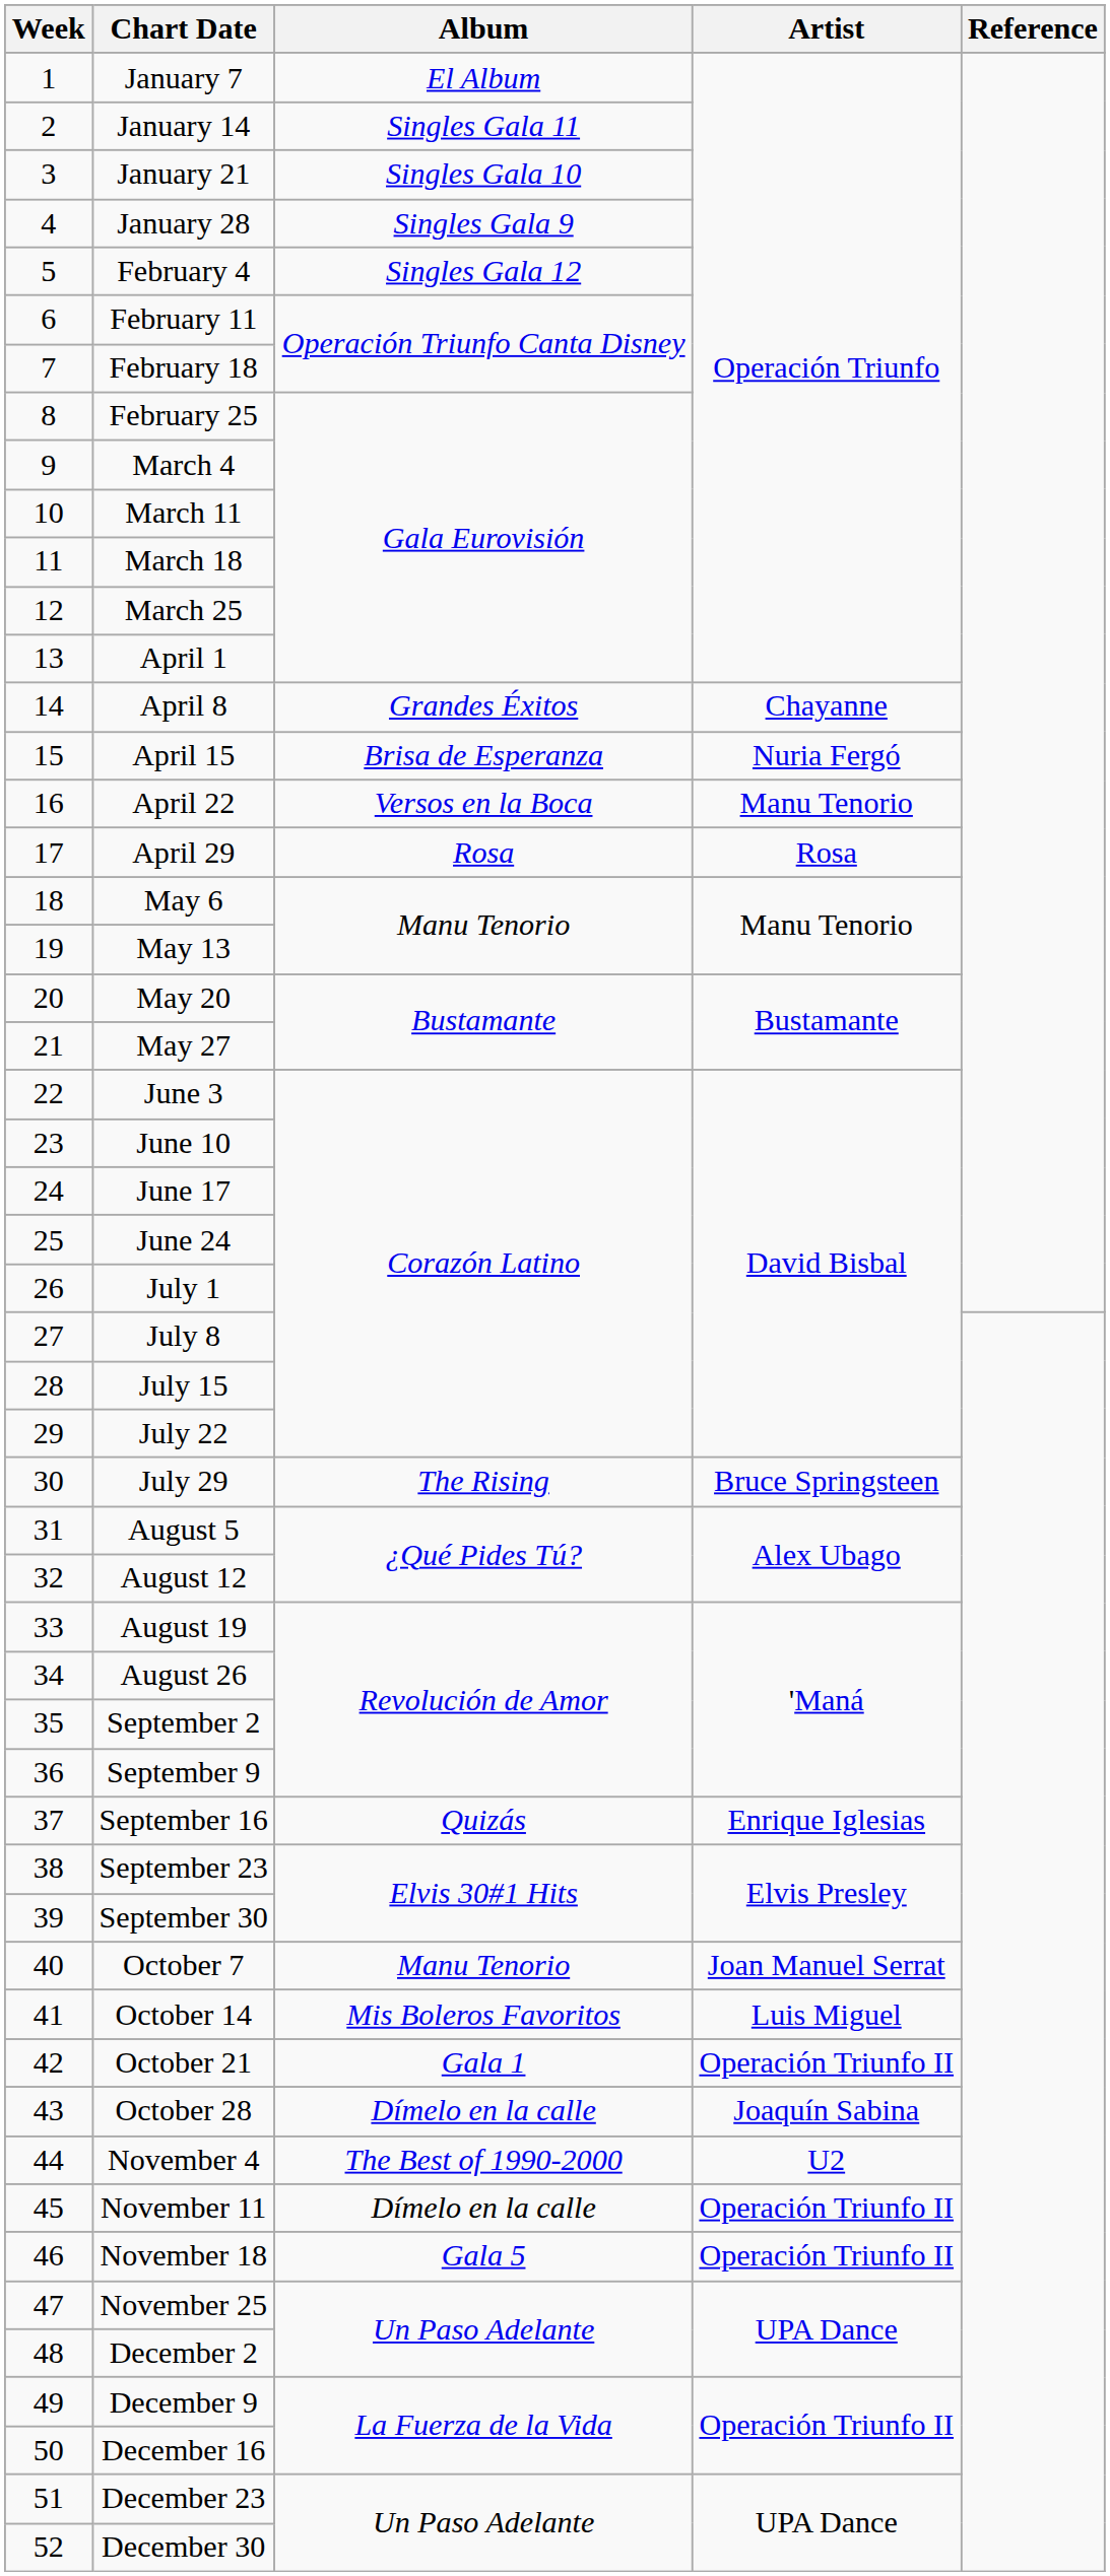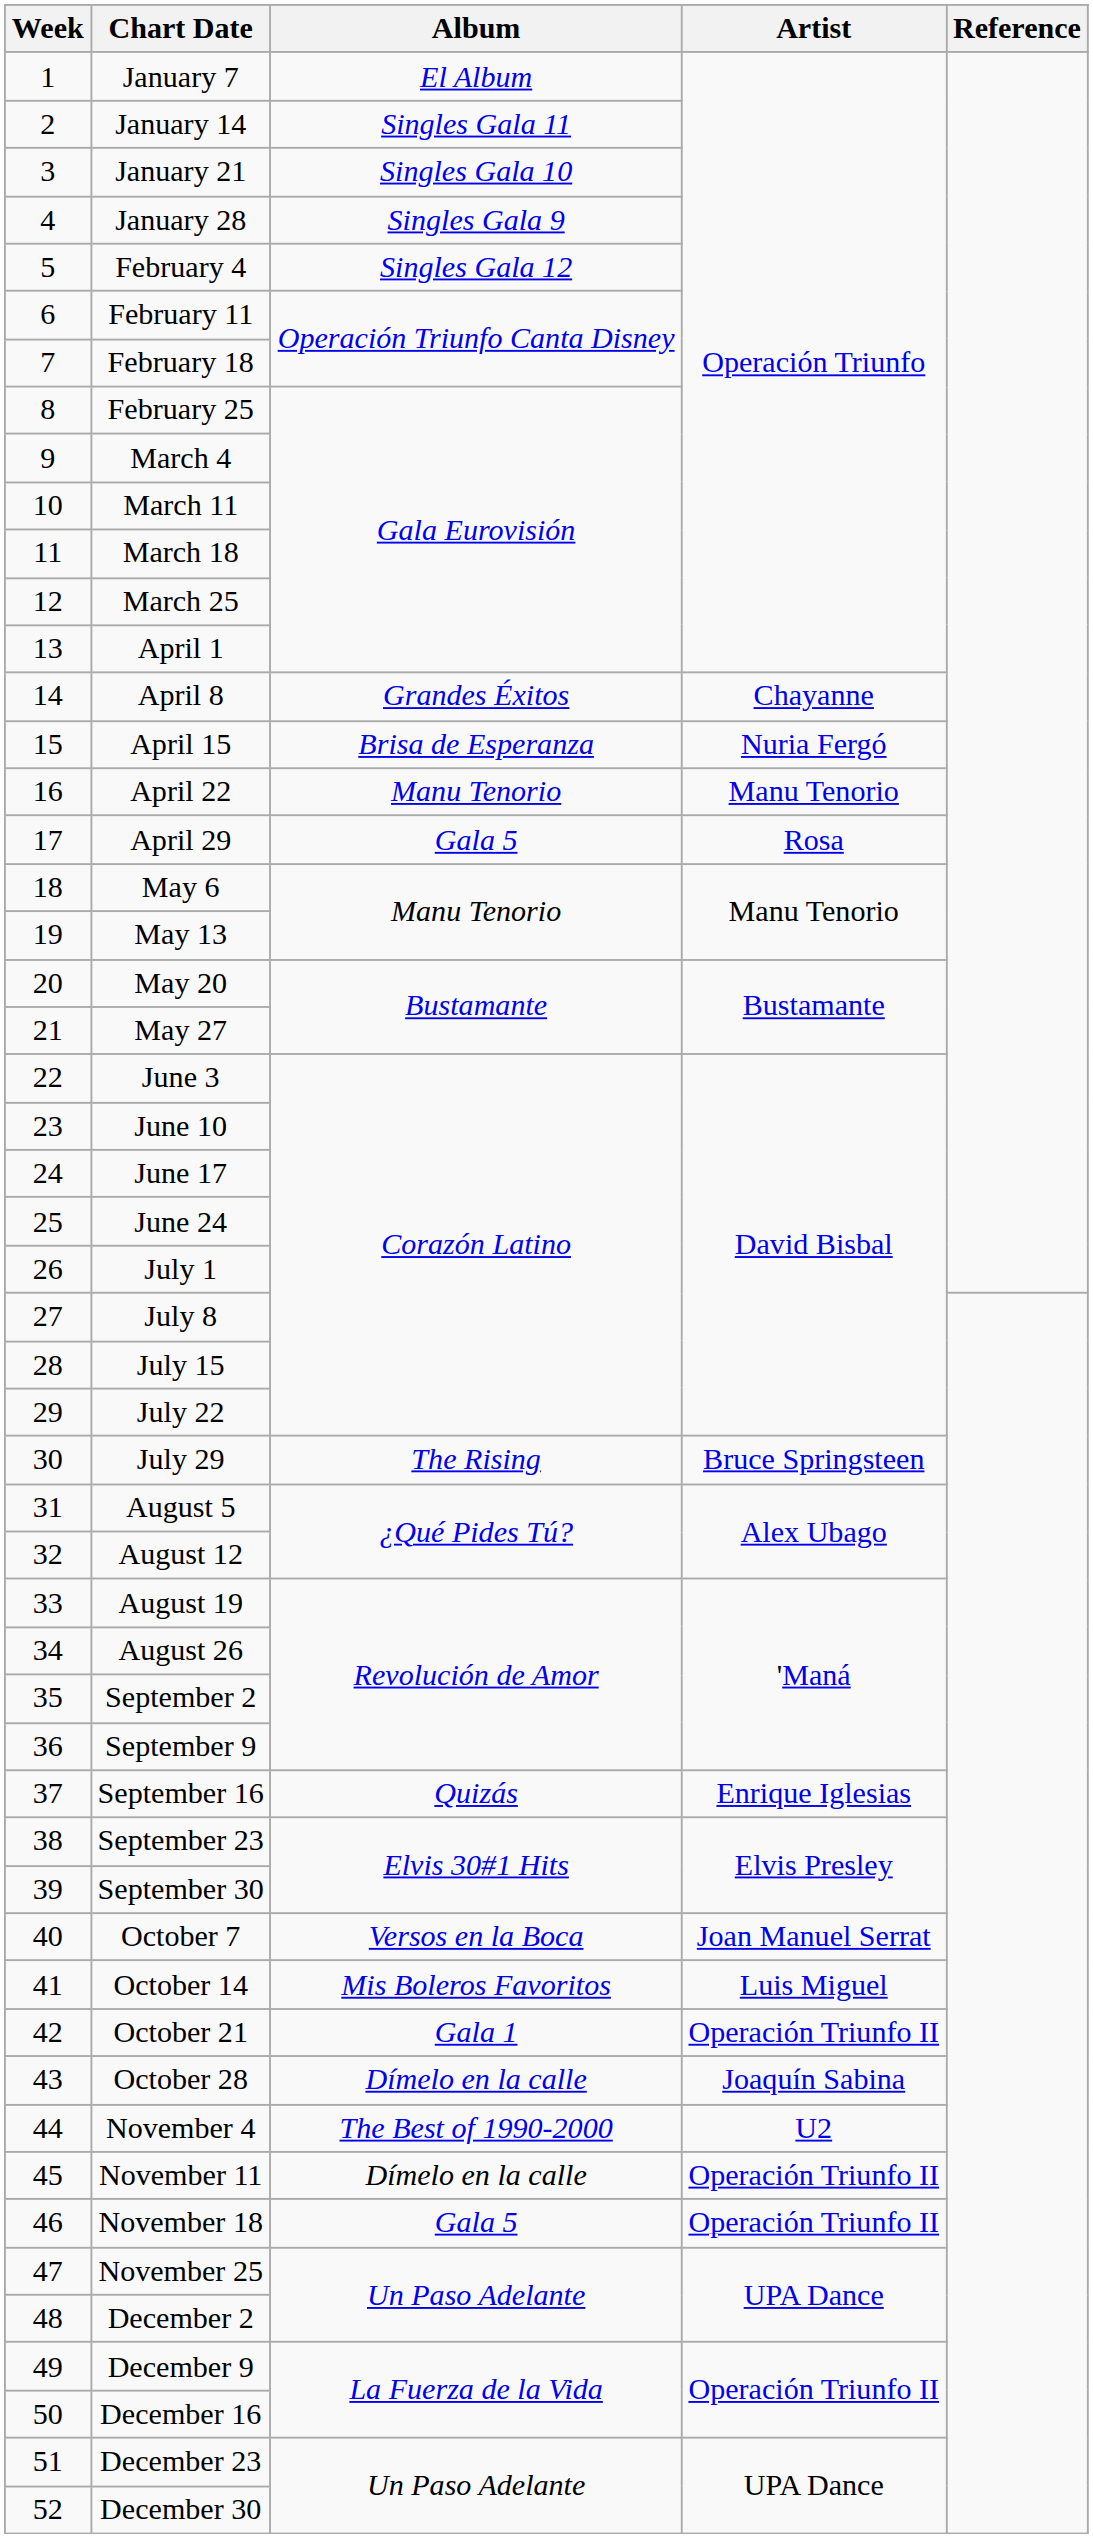 <table class="wikitable" style="text-align: center">
 <tr>
 <th width="">Week</th>
 <th width="">Chart Date</th>
 <th width="">Album</th>
 <th width="">Artist</th>
 <th width="" class="unsortable">Reference</th>
 </tr>
 <tr>
 <td>1</td>
 <td>January 7</td>
 <td><em><a href='#'>El Album</a></em></td>
 <td rowspan="13"><a href='#'>Operación Triunfo</a></td>
 <td rowspan="26"></td>
 </tr>
 <tr>
 <td>2</td>
 <td>January 14</td>
 <td><em><a href='#'>Singles Gala 11</a></em></td>
 </tr>
 <tr>
 <td>3</td>
 <td>January 21</td>
 <td><em><a href='#'>Singles Gala 10</a></em></td>
 </tr>
 <tr>
 <td>4</td>
 <td>January 28</td>
 <td><em><a href='#'>Singles Gala 9</a></em></td>
 </tr>
 <tr>
 <td>5</td>
 <td>February 4</td>
 <td><em><a href='#'>Singles Gala 12</a></em></td>
 </tr>
 <tr>
 <td>6</td>
 <td>February 11</td>
 <td rowspan="2"><em><a href='#'>Operación Triunfo Canta Disney</a></em></td>
 </tr>
 <tr>
 <td>7</td>
 <td>February 18</td>
 </tr>
 <tr>
 <td>8</td>
 <td>February 25</td>
 <td rowspan = "6"><em><a href='#'>Gala Eurovisión</a></em></td>
 </tr>
 <tr>
 <td>9</td>
 <td>March 4</td>
 </tr>
 <tr>
 <td>10</td>
 <td>March 11</td>
 </tr>
 <tr>
 <td>11</td>
 <td>March 18</td>
 </tr>
 <tr>
 <td>12</td>
 <td>March 25</td>
 </tr>
 <tr>
 <td>13</td>
 <td>April 1</td>
 </tr>
 <tr>
 <td>14</td>
 <td>April 8</td>
 <td><em><a href='#'>Grandes Éxitos</a></em></td>
 <td><a href='#'>Chayanne</a></td>
 </tr>
 <tr>
 <td>15</td>
 <td>April 15</td>
 <td><em><a href='#'>Brisa de Esperanza</a></em></td>
 <td><a href='#'>Nuria Fergó</a></td>
 </tr>
 <tr>
 <td>16</td>
 <td>April 22</td>
-<td><em><a href='#'>Versos en la Boca</a></em></td>
+<td><em><a href='#'>Manu Tenorio</a></em></td>
 <td><a href='#'>Manu Tenorio</a></td>
 </tr>
 <tr>
 <td>17</td>
 <td>April 29</td>
-<td><em><a href='#'>Rosa</a></em></td>
+<td><em><a href='#'>Gala 5</a></em></td>
 <td><a href='#'>Rosa</a></td>
 </tr>
 <tr>
 <td>18</td>
 <td>May 6</td>
 <td rowspan="2"><em>Manu Tenorio</em></td>
 <td rowspan="2">Manu Tenorio</td>
 </tr>
 <tr>
 <td>19</td>
 <td>May 13</td>
 </tr>
 <tr>
 <td>20</td>
 <td>May 20</td>
 <td rowspan="2"><em><a href='#'>Bustamante</a></em></td>
 <td rowspan="2"><a href='#'>Bustamante</a></td>
 </tr>
 <tr>
 <td>21</td>
 <td>May 27</td>
 </tr>
 <tr>
 <td>22</td>
 <td>June 3</td>
 <td rowspan="8"><em><a href='#'>Corazón Latino</a></em></td>
 <td rowspan="8"><a href='#'>David Bisbal</a></td>
 </tr>
 <tr>
 <td>23</td>
 <td>June 10</td>
 </tr>
 <tr>
 <td>24</td>
 <td>June 17</td>
 </tr>
 <tr>
 <td>25</td>
 <td>June 24</td>
 </tr>
 <tr>
 <td>26</td>
 <td>July 1</td>
 </tr>
 <tr>
 <td>27</td>
 <td>July 8</td>
 <td rowspan="26"></td>
 </tr>
 <tr>
 <td>28</td>
 <td>July 15</td>
 </tr>
 <tr>
 <td>29</td>
 <td>July 22</td>
 </tr>
 <tr>
 <td>30</td>
 <td>July 29</td>
 <td><em><a href='#'>The Rising</a></em></td>
 <td><a href='#'>Bruce Springsteen</a></td>
 </tr>
 <tr>
 <td>31</td>
 <td>August 5</td>
 <td rowspan="2"><em><a href='#'>¿Qué Pides Tú?</a></em></td>
 <td rowspan="2"><a href='#'>Alex Ubago</a></td>
 </tr>
 <tr>
 <td>32</td>
 <td>August 12</td>
 </tr>
 <tr>
 <td>33</td>
 <td>August 19</td>
 <td rowspan="4"><em><a href='#'>Revolución de Amor</a></em></td>
 <td rowspan="4">'<a href='#'>Maná</a></td>
 </tr>
 <tr>
 <td>34</td>
 <td>August 26</td>
 </tr>
 <tr>
 <td>35</td>
 <td>September 2</td>
 </tr>
 <tr>
 <td>36</td>
 <td>September 9</td>
 </tr>
 <tr>
 <td>37</td>
 <td>September 16</td>
 <td><em><a href='#'>Quizás</a></em></td>
 <td><a href='#'>Enrique Iglesias</a></td>
 </tr>
 <tr>
 <td>38</td>
 <td>September 23</td>
 <td rowspan="2"><em><a href='#'>Elvis 30#1 Hits</a></em></td>
 <td rowspan="2"><a href='#'>Elvis Presley</a></td>
 </tr>
 <tr>
 <td>39</td>
 <td>September 30</td>
 </tr>
 <tr>
 <td>40</td>
 <td>October 7</td>
-<td><em><a href='#'>Manu Tenorio</a></em></td>
+<td><em><a href='#'>Versos en la Boca</a></em></td>
 <td><a href='#'>Joan Manuel Serrat</a></td>
 </tr>
 <tr>
 <td>41</td>
 <td>October 14</td>
 <td><em><a href='#'>Mis Boleros Favoritos</a></em></td>
 <td><a href='#'>Luis Miguel</a></td>
 </tr>
 <tr>
 <td>42</td>
 <td>October 21</td>
 <td><em><a href='#'>Gala 1</a></em></td>
 <td><a href='#'>Operación Triunfo II</a></td>
 </tr>
 <tr>
 <td>43</td>
 <td>October 28</td>
 <td><em><a href='#'>Dímelo en la calle</a></em></td>
 <td><a href='#'>Joaquín Sabina</a></td>
 </tr>
 <tr>
 <td>44</td>
 <td>November 4</td>
 <td><em><a href='#'>The Best of 1990-2000</a></em></td>
 <td><a href='#'>U2</a></td>
 </tr>
 <tr>
 <td>45</td>
 <td>November 11</td>
 <td><em>Dímelo en la calle</em></td>
 <td><a href='#'>Operación Triunfo II</a></td>
 </tr>
 <tr>
 <td>46</td>
 <td>November 18</td>
 <td><em><a href='#'>Gala 5</a></em></td>
 <td><a href='#'>Operación Triunfo II</a></td>
 </tr>
 <tr>
 <td>47</td>
 <td>November 25</td>
 <td rowspan="2"><em><a href='#'>Un Paso Adelante</a></em></td>
 <td rowspan="2"><a href='#'>UPA Dance</a></td>
 </tr>
 <tr>
 <td>48</td>
 <td>December 2</td>
 </tr>
 <tr>
 <td>49</td>
 <td>December 9</td>
 <td rowspan="2"><em><a href='#'>La Fuerza de la Vida</a></em></td>
 <td rowspan="2"><a href='#'>Operación Triunfo II</a></td>
 </tr>
 <tr>
 <td>50</td>
 <td>December 16</td>
 </tr>
 <tr>
 <td>51</td>
 <td>December 23</td>
 <td rowspan="2"><em>Un Paso Adelante</em></td>
 <td rowspan="2">UPA Dance</td>
 </tr>
 <tr>
 <td>52</td>
 <td>December 30</td>
 </tr>
 </table>
